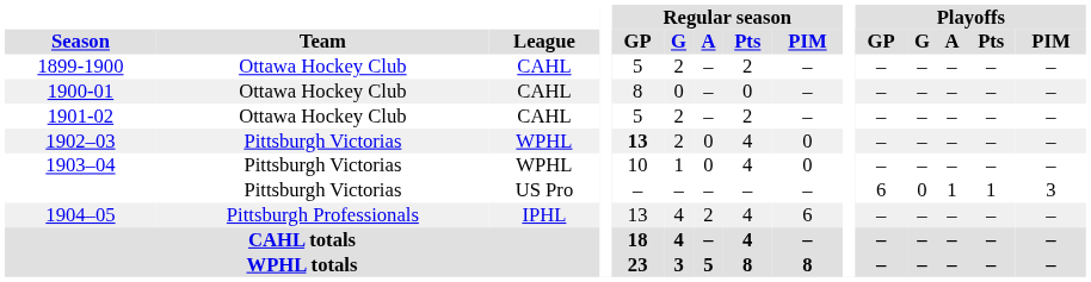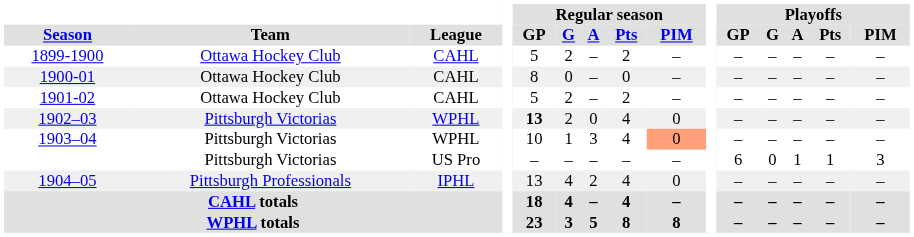 <table BORDER="0" CELLPADDING="1" CELLSPACING="0" width="55%" style="text-align:center">
 <tr bgcolor="#e0e0e0">
 <th colspan="3" bgcolor="#ffffff"> </th>
 <th rowspan="99" bgcolor="#ffffff"> </th>
 <th colspan="5">Regular season</th>
 <th rowspan="99" bgcolor="#ffffff"> </th>
 <th colspan="5">Playoffs</th>
 </tr>
 <tr bgcolor="#e0e0e0">
 <th><a href='#'>Season</a></th>
 <th>Team</th>
 <th>League</th>
 <th>GP</th>
 <th><a href='#'>G</a></th>
 <th><a href='#'>A</a></th>
 <th><a href='#'>Pts</a></th>
 <th><a href='#'>PIM</a></th>
 <th>GP</th>
 <th>G</th>
 <th>A</th>
 <th>Pts</th>
 <th>PIM</th>
 </tr>
 <tr ALIGN="center">
 <td><a href='#'>1899-1900</a></td>
 <td><a href='#'>Ottawa Hockey Club</a></td>
 <td><a href='#'>CAHL</a></td>
 <td>5</td>
 <td>2</td>
 <td>–</td>
 <td>2</td>
 <td>–</td>
 <td>–</td>
 <td>–</td>
 <td>–</td>
 <td>–</td>
 <td>–</td>
 </tr>
 <tr ALIGN="center" bgcolor="#f0f0f0">
 <td><a href='#'>1900-01</a></td>
 <td>Ottawa Hockey Club</td>
 <td>CAHL</td>
 <td>8</td>
 <td>0</td>
 <td>–</td>
 <td>0</td>
 <td>–</td>
 <td>–</td>
 <td>–</td>
 <td>–</td>
 <td>–</td>
 <td>–</td>
 </tr>
 <tr ALIGN="center">
 <td><a href='#'>1901-02</a></td>
 <td>Ottawa Hockey Club</td>
 <td>CAHL</td>
 <td>5</td>
 <td>2</td>
 <td>–</td>
 <td>2</td>
 <td>–</td>
 <td>–</td>
 <td>–</td>
 <td>–</td>
 <td>–</td>
 <td>–</td>
 </tr>
 <tr ALIGN="center" bgcolor="#f0f0f0">
 <td><a href='#'>1902–03</a></td>
 <td><a href='#'>Pittsburgh Victorias</a></td>
 <td><a href='#'>WPHL</a></td>
 <td><strong>13</strong></td>
 <td>2</td>
 <td>0</td>
 <td>4</td>
 <td>0</td>
 <td>–</td>
 <td>–</td>
 <td>–</td>
 <td>–</td>
 <td>–</td>
 </tr>
 <tr ALIGN="center">
 <td><a href='#'>1903–04</a></td>
 <td>Pittsburgh Victorias</td>
 <td>WPHL</td>
 <td>10</td>
 <td>1</td>
-<td>0</td>
+<td>3</td>
 <td>4</td>
-<td>0</td>
+<td style="background: lightsalmon;">0</td>
 <td>–</td>
 <td>–</td>
 <td>–</td>
 <td>–</td>
 <td>–</td>
 </tr>
 <tr ALIGN="center">
 <td></td>
 <td>Pittsburgh Victorias</td>
 <td>US Pro</td>
 <td>–</td>
 <td>–</td>
 <td>–</td>
 <td>–</td>
 <td>–</td>
 <td>6</td>
 <td>0</td>
 <td>1</td>
 <td>1</td>
 <td>3</td>
 </tr>
 <tr ALIGN="center" bgcolor="#f0f0f0">
 <td><a href='#'>1904–05</a></td>
 <td><a href='#'>Pittsburgh Professionals</a></td>
 <td><a href='#'>IPHL</a></td>
 <td>13</td>
 <td>4</td>
 <td>2</td>
 <td>4</td>
-<td>6</td>
+<td>0</td>
 <td>–</td>
 <td>–</td>
 <td>–</td>
 <td>–</td>
 <td>–</td>
 </tr>
 <tr ALIGN="center" bgcolor="#e0e0e0">
 <th colspan="3" align="center"><a href='#'>CAHL</a> totals</th>
 <th>18</th>
 <th>4</th>
 <th>–</th>
 <th>4</th>
 <th>–</th>
 <th>–</th>
 <th>–</th>
 <th>–</th>
 <th>–</th>
 <th>–</th>
 </tr>
 <tr ALIGN="center" bgcolor="#e0e0e0">
 <th colspan="3" align="center"><a href='#'>WPHL</a> totals</th>
 <th>23</th>
 <th>3</th>
 <th>5</th>
 <th>8</th>
 <th>8</th>
 <th>–</th>
 <th>–</th>
 <th>–</th>
 <th>–</th>
 <th>–</th>
 </tr>
 </table>
